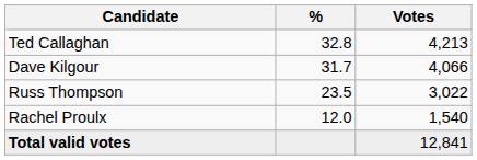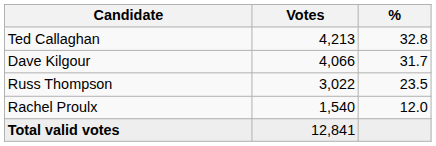 <table style="width:475px;" class="wikitable">
 <tr>
 <th align="center">Candidate</th>
+<th align="center">Votes</th>
 <th align="center">%</th>
-<th align="center">Votes</th>
 </tr>
 <tr>
 <td align="left">Ted Callaghan</td>
+<td align="right">4,213</td>
 <td align="right">32.8</td>
-<td align="right">4,213</td>
 </tr>
 <tr>
 <td align="left">Dave Kilgour</td>
+<td align="right">4,066</td>
 <td align="right">31.7</td>
-<td align="right">4,066</td>
 </tr>
 <tr>
 <td align="left">Russ Thompson</td>
+<td align="right">3,022</td>
 <td align="right">23.5</td>
-<td align="right">3,022</td>
 </tr>
 <tr>
 <td align="left">Rachel Proulx</td>
+<td align="right">1,540</td>
 <td align="right">12.0</td>
-<td align="right">1,540</td>
 </tr>
 <tr bgcolor="#EEEEEE">
 <td align="left"><strong>Total valid votes</strong></td>
+<td align="right">12,841</td>
 <td align="right"></td>
-<td align="right">12,841</td>
 </tr>
 </table>
